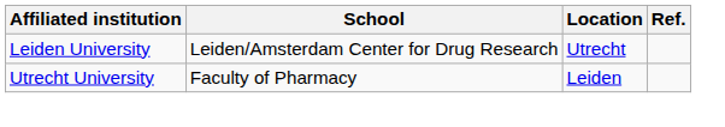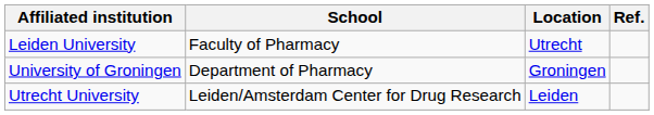 <table class="wikitable sortable">
 <tr>
 <th>Affiliated institution</th>
 <th>School</th>
 <th>Location</th>
 <th>Ref.</th>
 </tr>
 <tr>
 <td><a href='#'>Leiden University</a></td>
-<td>Leiden/Amsterdam Center for Drug Research</td>
+<td>Faculty of Pharmacy</td>
 <td><a href='#'>Utrecht</a></td>
 <td></td>
 </tr>
 <tr>
+<td><a href='#'>University of Groningen</a></td>
+<td>Department of Pharmacy</td>
+<td><a href='#'>Groningen</a></td>
+<td></td>
+</tr>
+<tr>
 <td><a href='#'>Utrecht University</a></td>
-<td>Faculty of Pharmacy</td>
+<td>Leiden/Amsterdam Center for Drug Research</td>
 <td><a href='#'>Leiden</a></td>
 <td></td>
 </tr>
 </table>
